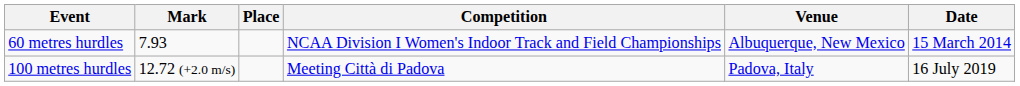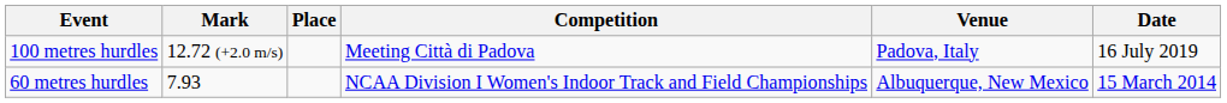 <table class="wikitable">
 <tr>
 <th>Event</th>
 <th>Mark</th>
 <th>Place</th>
 <th>Competition</th>
 <th>Venue</th>
 <th>Date</th>
 </tr>
 <tr>
+<td><a href='#'>100 metres hurdles</a></td>
+<td>12.72 <small>(+2.0 m/s)</small></td>
+<td align=center></td>
+<td><a href='#'>Meeting Città di Padova</a></td>
+<td><a href='#'>Padova, Italy</a></td>
+<td>16 July 2019</td>
+</tr>
+<tr>
 <td><a href='#'>60 metres hurdles</a></td>
 <td>7.93 </td>
 <td align=center></td>
 <td><a href='#'>NCAA Division I Women's Indoor Track and Field Championships</a></td>
 <td><a href='#'>Albuquerque, New Mexico</a></td>
 <td><a href='#'>15 March 2014</a></td>
 </tr>
-<tr>
-<td><a href='#'>100 metres hurdles</a></td>
-<td>12.72 <small>(+2.0 m/s)</small></td>
-<td align=center></td>
-<td><a href='#'>Meeting Città di Padova</a></td>
-<td><a href='#'>Padova, Italy</a></td>
-<td>16 July 2019</td>
-</tr>
 </table>
